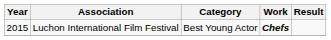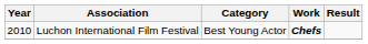 <table class="wikitable sortable">
 <tr>
 <th>Year</th>
 <th>Association</th>
 <th>Category</th>
 <th>Work</th>
 <th>Result</th>
 </tr>
 <tr>
-<td>2015</td>
+<td>2010</td>
 <td>Luchon International Film Festival</td>
 <td>Best Young Actor</td>
 <td><strong><em>Chefs</em></strong></td>
 <td></td>
 </tr>
 <tr>
 </tr>
 </table>
